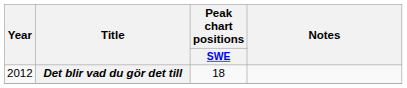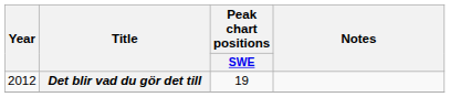 <table class="wikitable plainrowheaders" style="text-align:center;">
 <tr>
 <th scope="col" rowspan="2" style="width:2em;">Year</th>
 <th scope="col" rowspan="2" style="width:13em;">Title</th>
 <th scope="col" colspan="1" style="width:2em;">Peak chart positions</th>
 <th scope="col" rowspan="2" style="width:13em;">Notes</th>
 </tr>
 <tr>
 <th scope="col" style="width:3em;font-size:90%;"><a href='#'>SWE</a><br></th>
 </tr>
 <tr>
 <td rowspan="1">2012</td>
 <th scope="row"><em>Det blir vad du gör det till</em></th>
-<td>18</td>
+<td>19</td>
 <td><br></td>
 </tr>
 <tr>
 </tr>
 </table>
